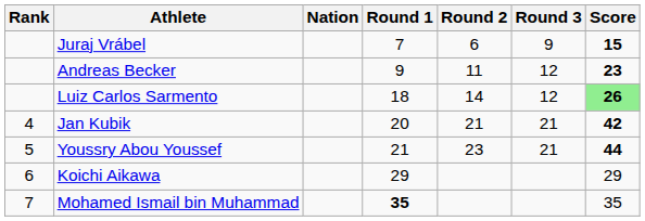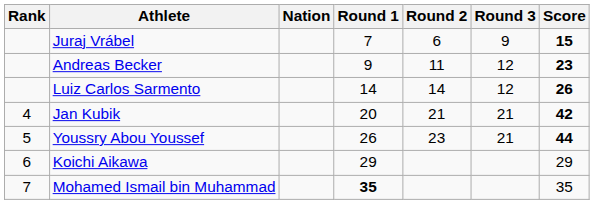 <table class="wikitable sortable" style="text-align:center">
 <tr>
 <th>Rank</th>
 <th>Athlete</th>
 <th>Nation</th>
 <th>Round 1</th>
 <th>Round 2</th>
 <th>Round 3</th>
 <th>Score</th>
 </tr>
 <tr>
 <td></td>
 <td align=left><a href='#'>Juraj Vrábel</a></td>
 <td align=left></td>
 <td>7</td>
 <td>6</td>
 <td>9</td>
 <td><strong>15</strong></td>
 </tr>
 <tr>
 <td></td>
 <td align=left><a href='#'>Andreas Becker</a></td>
 <td align=left></td>
 <td>9</td>
 <td>11</td>
 <td>12</td>
 <td><strong>23</strong></td>
 </tr>
 <tr>
 <td></td>
 <td align=left><a href='#'>Luiz Carlos Sarmento</a></td>
 <td align=left></td>
-<td>18</td>
+<td>14</td>
 <td>14</td>
 <td>12</td>
-<td style="background: lightgreen;"><strong>26</strong></td>
+<td><strong>26</strong></td>
 </tr>
 <tr>
 <td>4</td>
 <td align=left><a href='#'>Jan Kubik</a></td>
 <td align=left></td>
 <td>20</td>
 <td>21</td>
 <td>21</td>
 <td><strong>42</strong></td>
 </tr>
 <tr>
 <td>5</td>
 <td align=left><a href='#'>Youssry Abou Youssef</a></td>
 <td align=left></td>
-<td>21</td>
+<td>26</td>
 <td>23</td>
 <td>21</td>
 <td><strong>44</strong></td>
 </tr>
 <tr>
 <td>6</td>
 <td align=left><a href='#'>Koichi Aikawa</a></td>
 <td align=left></td>
 <td>29</td>
 <td></td>
 <td></td>
 <td>29</td>
 </tr>
 <tr>
 <td>7</td>
 <td align=left><a href='#'>Mohamed Ismail bin Muhammad</a></td>
 <td align=left></td>
 <td><strong>35</strong></td>
 <td></td>
 <td></td>
 <td>35</td>
 </tr>
 </table>
